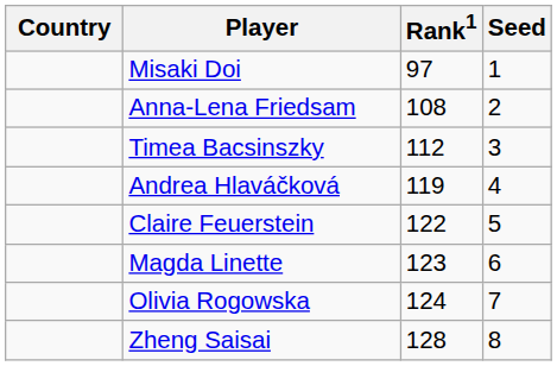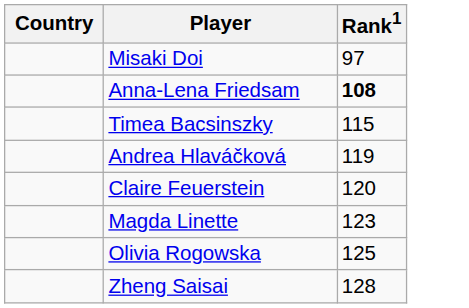 <table class="sortable wikitable">
 <tr>
 <th width="70">Country</th>
 <th width="175">Player</th>
 <th>Rank<sup>1</sup></th>
-<th>Seed</th>
 </tr>
 <tr>
 <td></td>
 <td><a href='#'>Misaki Doi</a></td>
 <td>97</td>
-<td>1</td>
 </tr>
 <tr>
 <td></td>
 <td><a href='#'>Anna-Lena Friedsam</a></td>
-<td>108</td>
-<td>2</td>
+<td><strong>108</strong></td>
 </tr>
 <tr>
 <td></td>
 <td><a href='#'>Timea Bacsinszky</a></td>
-<td>112</td>
-<td>3</td>
+<td>115</td>
 </tr>
 <tr>
 <td></td>
 <td><a href='#'>Andrea Hlaváčková</a></td>
 <td>119</td>
-<td>4</td>
 </tr>
 <tr>
 <td></td>
 <td><a href='#'>Claire Feuerstein</a></td>
-<td>122</td>
-<td>5</td>
+<td>120</td>
 </tr>
 <tr>
 <td></td>
 <td><a href='#'>Magda Linette</a></td>
 <td>123</td>
-<td>6</td>
 </tr>
 <tr>
 <td></td>
 <td><a href='#'>Olivia Rogowska</a></td>
-<td>124</td>
-<td>7</td>
+<td>125</td>
 </tr>
 <tr>
 <td></td>
 <td><a href='#'>Zheng Saisai</a></td>
 <td>128</td>
-<td>8</td>
 </tr>
 </table>
